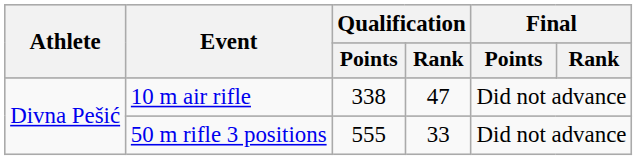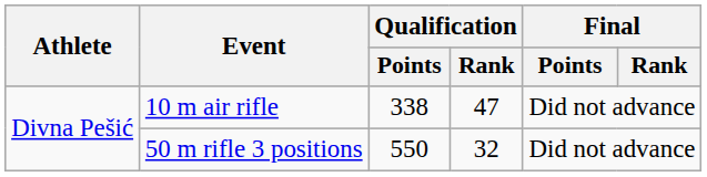 <table class="wikitable" style="font-size:90%">
 <tr>
 <th rowspan="2">Athlete</th>
 <th rowspan="2">Event</th>
 <th colspan=2>Qualification</th>
 <th colspan=2>Final</th>
 </tr>
 <tr style="font-size:95%">
 <th>Points</th>
 <th>Rank</th>
 <th>Points</th>
 <th>Rank</th>
 </tr>
 <tr align=center>
 <td align=left rowspan=2><a href='#'>Divna Pešić</a></td>
 <td align=left><a href='#'>10 m air rifle</a></td>
 <td>338</td>
 <td>47</td>
 <td colspan=2>Did not advance</td>
 </tr>
 <tr align=center>
 <td align=left><a href='#'>50 m rifle 3 positions</a></td>
-<td>555</td>
-<td>33</td>
+<td>550</td>
+<td>32</td>
 <td colspan=2>Did not advance</td>
 </tr>
 </table>
